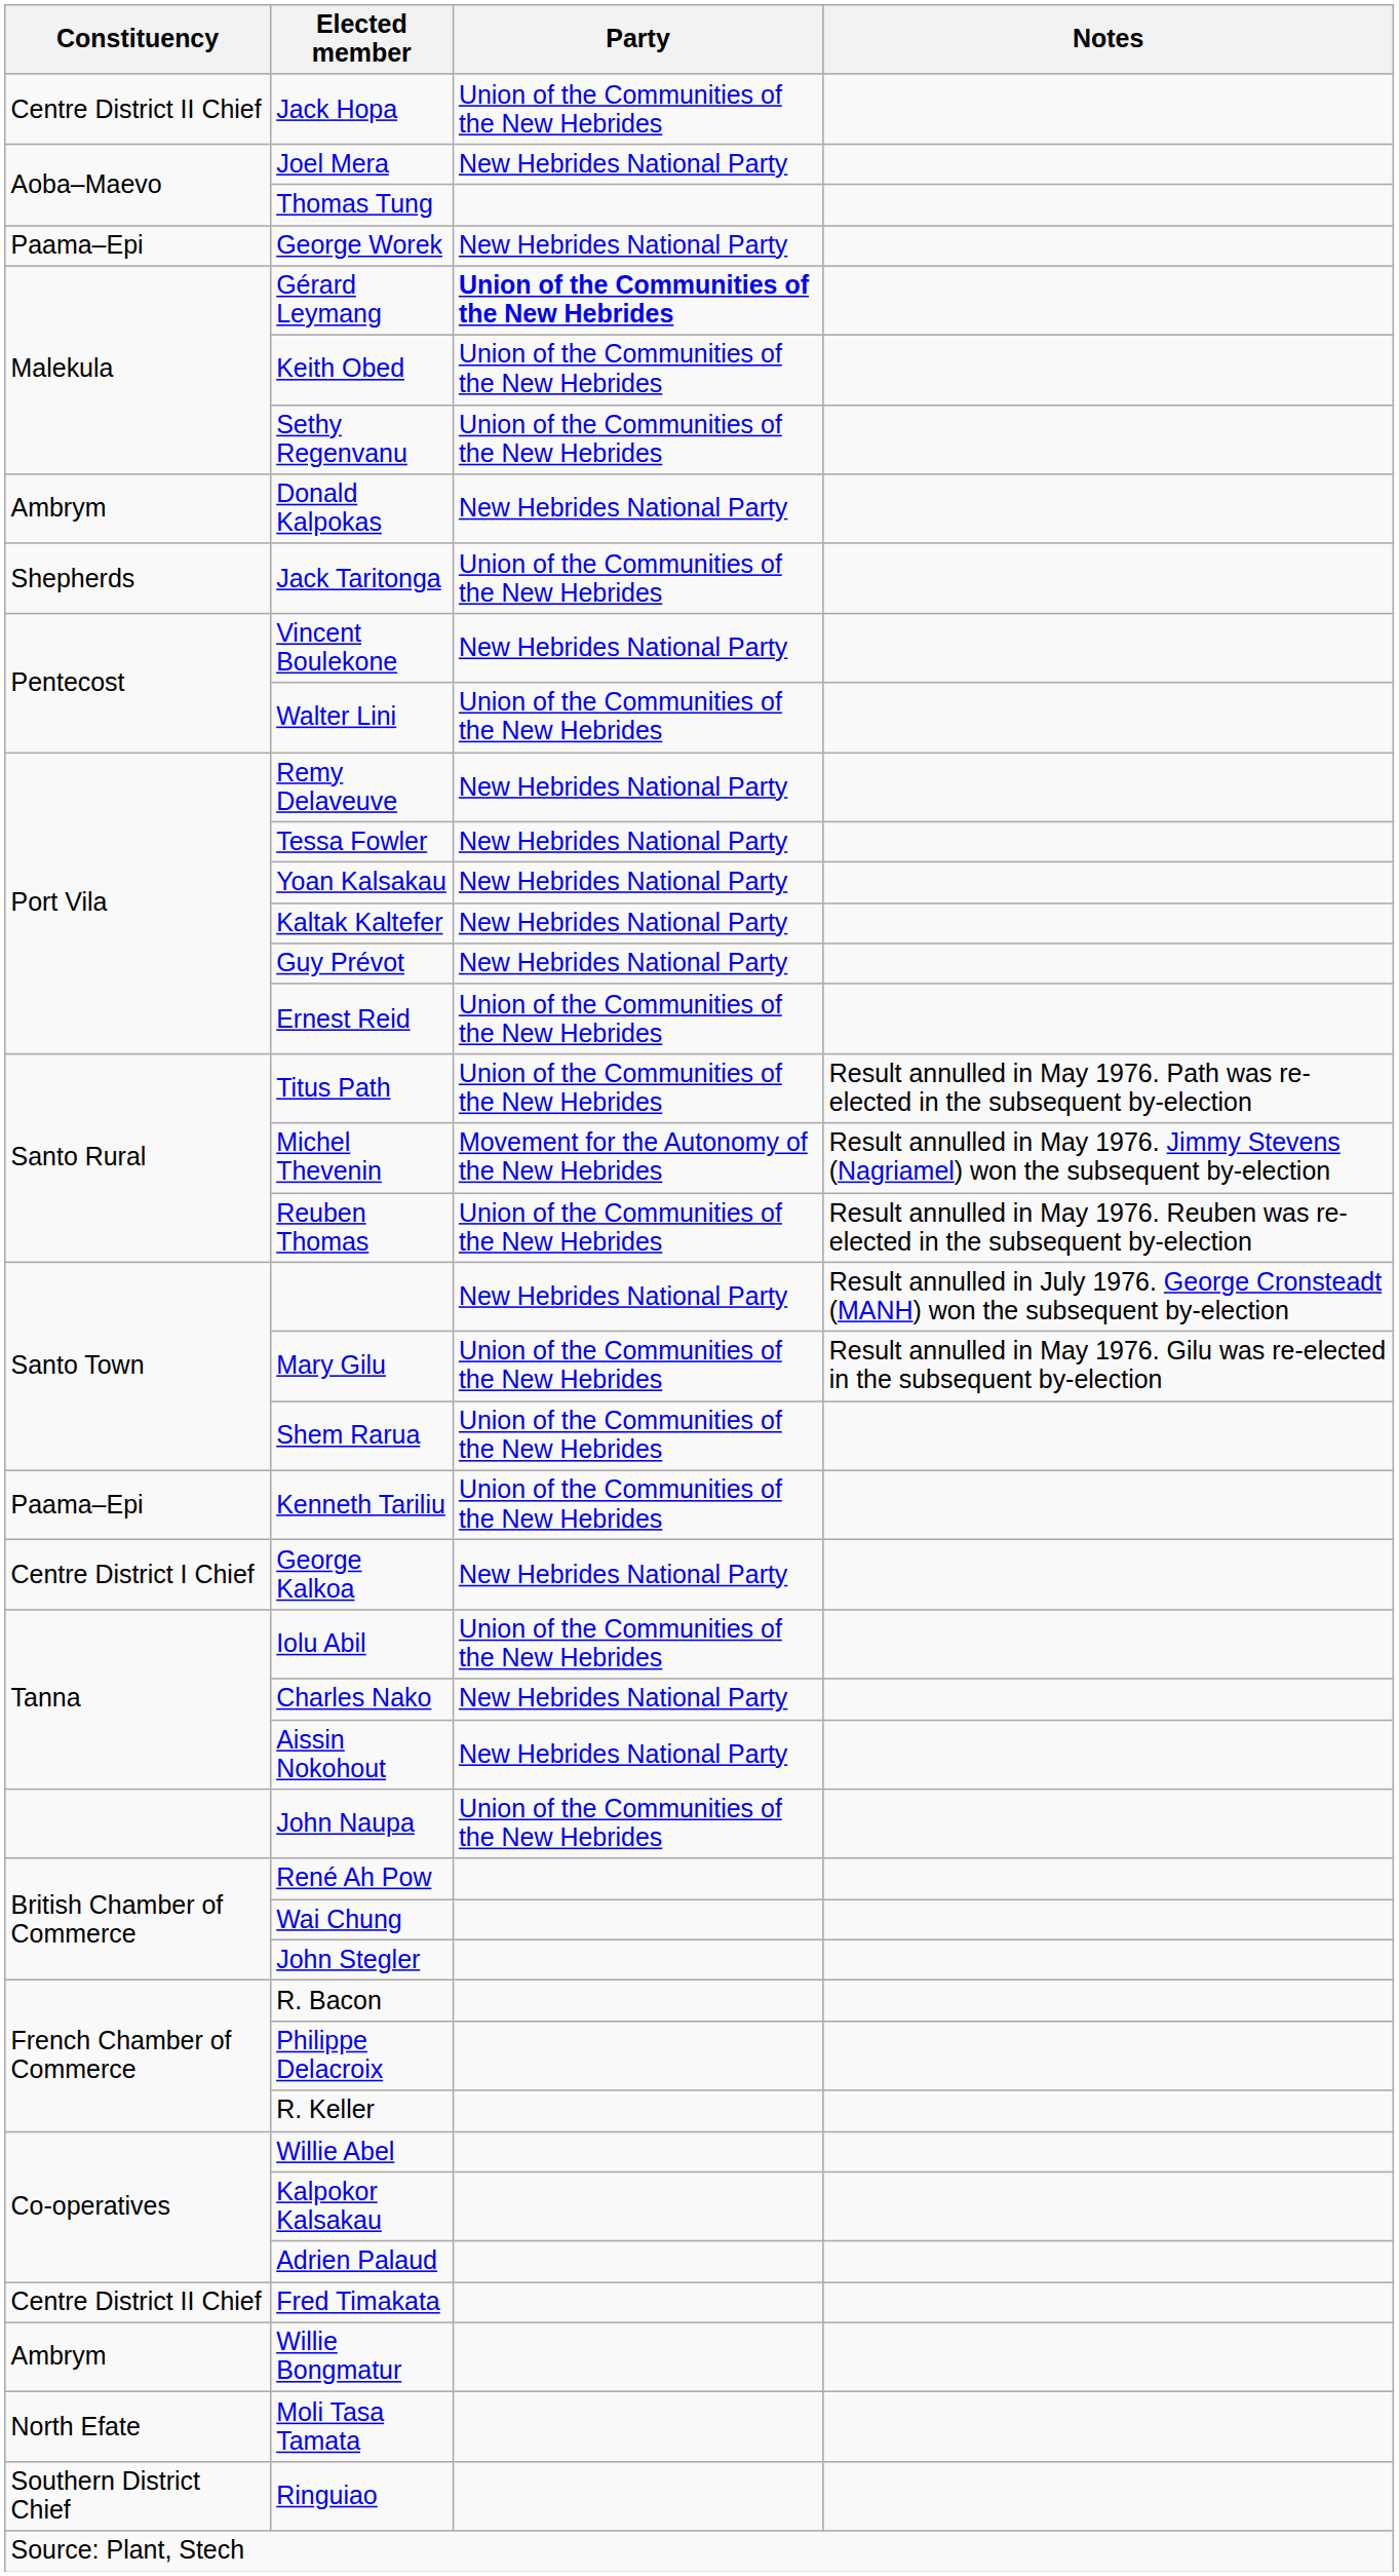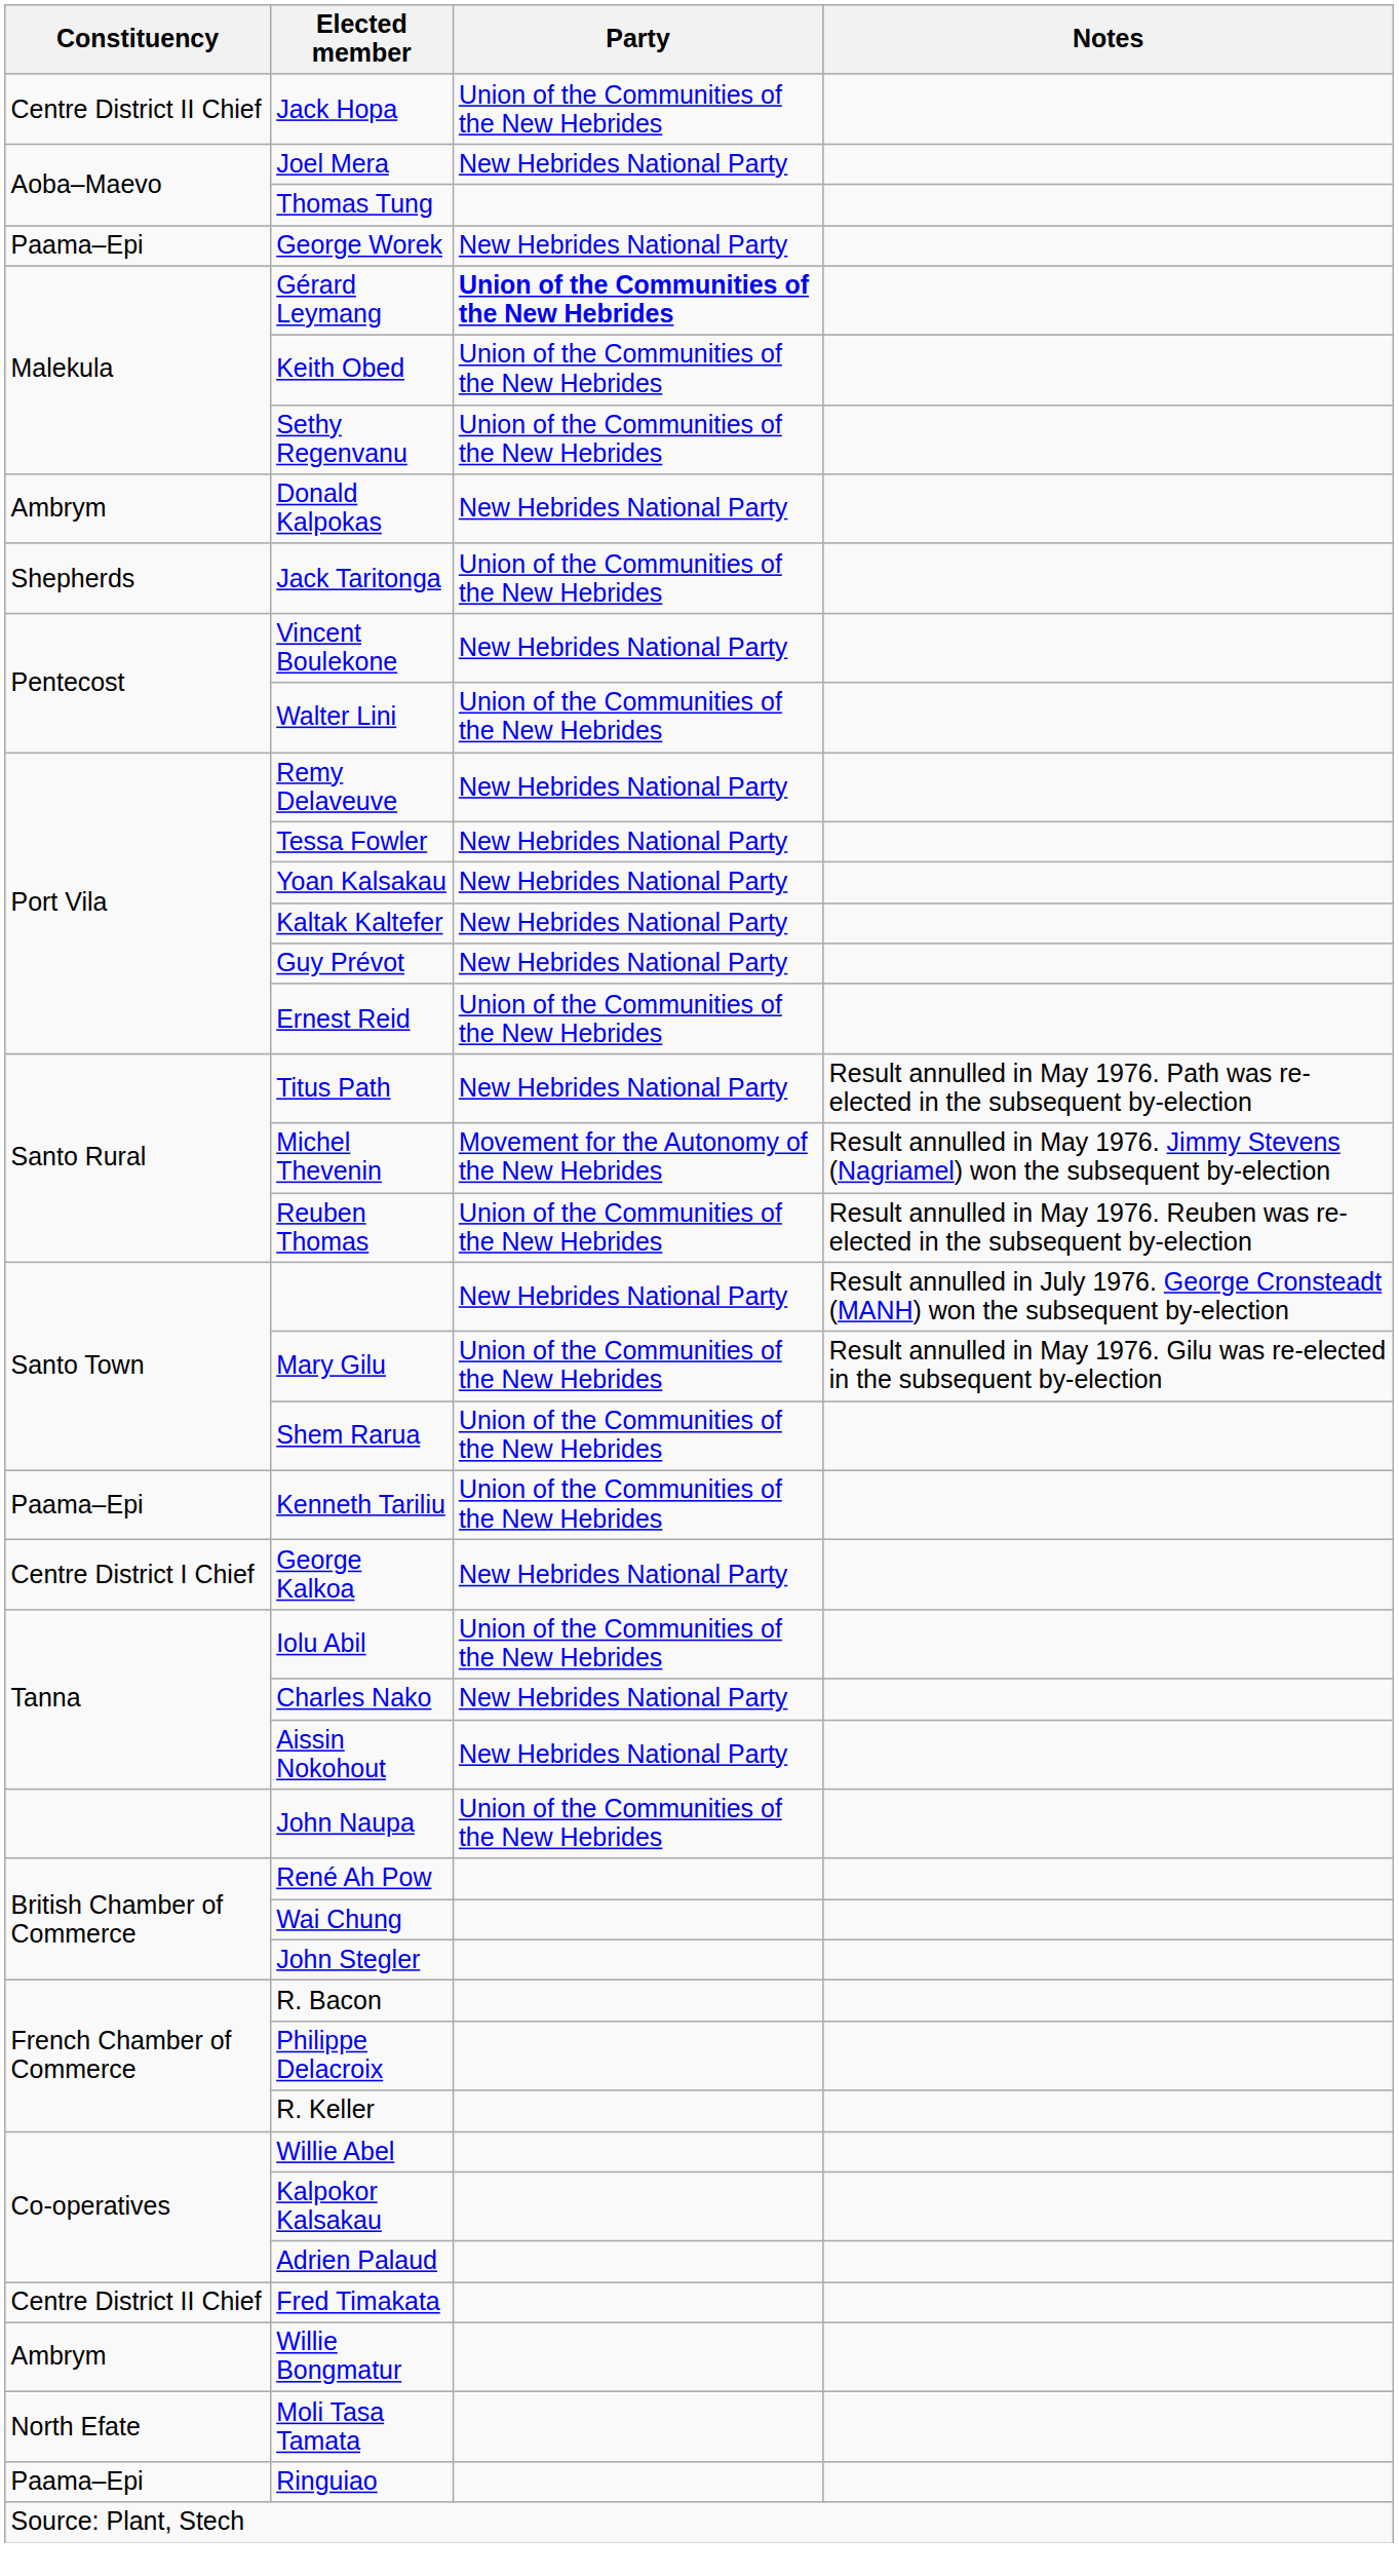 <table class=wikitable>
 <tr>
 <th>Constituency</th>
 <th>Elected member</th>
 <th>Party</th>
 <th>Notes</th>
 </tr>
 <tr>
 <td>Centre District II Chief</td>
 <td><a href='#'>Jack Hopa</a></td>
 <td><a href='#'>Union of the Communities of the New Hebrides</a></td>
 <td></td>
 </tr>
 <tr>
 <td rowspan=2>Aoba–Maevo</td>
 <td><a href='#'>Joel Mera</a></td>
 <td><a href='#'>New Hebrides National Party</a></td>
 <td></td>
 </tr>
 <tr>
 <td><a href='#'>Thomas Tung</a></td>
 <td></td>
 <td></td>
 </tr>
 <tr>
 <td>Paama–Epi</td>
 <td><a href='#'>George Worek</a></td>
 <td><a href='#'>New Hebrides National Party</a></td>
 <td></td>
 </tr>
 <tr>
 <td rowspan=3>Malekula</td>
 <td><a href='#'>Gérard Leymang</a></td>
 <td><strong><a href='#'>Union of the Communities of the New Hebrides</a></strong></td>
 <td></td>
 </tr>
 <tr>
 <td><a href='#'>Keith Obed</a></td>
 <td><a href='#'>Union of the Communities of the New Hebrides</a></td>
 <td></td>
 </tr>
 <tr>
 <td><a href='#'>Sethy Regenvanu</a></td>
 <td><a href='#'>Union of the Communities of the New Hebrides</a></td>
 <td></td>
 </tr>
 <tr>
 <td>Ambrym</td>
 <td><a href='#'>Donald Kalpokas</a></td>
 <td><a href='#'>New Hebrides National Party</a></td>
 <td></td>
 </tr>
 <tr>
 <td>Shepherds</td>
 <td><a href='#'>Jack Taritonga</a></td>
 <td><a href='#'>Union of the Communities of the New Hebrides</a></td>
 <td></td>
 </tr>
 <tr>
 <td rowspan=2>Pentecost</td>
 <td><a href='#'>Vincent Boulekone</a></td>
 <td><a href='#'>New Hebrides National Party</a></td>
 <td></td>
 </tr>
 <tr>
 <td><a href='#'>Walter Lini</a></td>
 <td><a href='#'>Union of the Communities of the New Hebrides</a></td>
 <td></td>
 </tr>
 <tr>
 <td rowspan=6>Port Vila</td>
 <td><a href='#'>Remy Delaveuve</a></td>
 <td><a href='#'>New Hebrides National Party</a></td>
 <td></td>
 </tr>
 <tr>
 <td><a href='#'>Tessa Fowler</a></td>
 <td><a href='#'>New Hebrides National Party</a></td>
 <td></td>
 </tr>
 <tr>
 <td><a href='#'>Yoan Kalsakau</a></td>
 <td><a href='#'>New Hebrides National Party</a></td>
 <td></td>
 </tr>
 <tr>
 <td><a href='#'>Kaltak Kaltefer</a></td>
 <td><a href='#'>New Hebrides National Party</a></td>
 <td></td>
 </tr>
 <tr>
 <td><a href='#'>Guy Prévot</a></td>
 <td><a href='#'>New Hebrides National Party</a></td>
 <td></td>
 </tr>
 <tr>
 <td><a href='#'>Ernest Reid</a></td>
 <td><a href='#'>Union of the Communities of the New Hebrides</a></td>
 <td></td>
 </tr>
 <tr>
 <td rowspan=3>Santo Rural</td>
 <td><a href='#'>Titus Path</a></td>
-<td><a href='#'>Union of the Communities of the New Hebrides</a></td>
+<td><a href='#'>New Hebrides National Party</a></td>
 <td>Result annulled in May 1976. Path was re-elected in the subsequent by-election</td>
 </tr>
 <tr>
 <td><a href='#'>Michel Thevenin</a></td>
 <td><a href='#'>Movement for the Autonomy of the New Hebrides</a></td>
 <td>Result annulled in May 1976. <a href='#'>Jimmy Stevens</a> (<a href='#'>Nagriamel</a>) won the subsequent by-election</td>
 </tr>
 <tr>
 <td><a href='#'>Reuben Thomas</a></td>
 <td><a href='#'>Union of the Communities of the New Hebrides</a></td>
 <td>Result annulled in May 1976. Reuben was re-elected in the subsequent by-election</td>
 </tr>
 <tr>
 <td rowspan=3>Santo Town</td>
 <td></td>
 <td><a href='#'>New Hebrides National Party</a></td>
 <td>Result annulled in July 1976. <a href='#'>George Cronsteadt</a> (<a href='#'>MANH</a>) won the subsequent by-election</td>
 </tr>
 <tr>
 <td><a href='#'>Mary Gilu</a></td>
 <td><a href='#'>Union of the Communities of the New Hebrides</a></td>
 <td>Result annulled in May 1976. Gilu was re-elected in the subsequent by-election</td>
 </tr>
 <tr>
 <td><a href='#'>Shem Rarua</a></td>
 <td><a href='#'>Union of the Communities of the New Hebrides</a></td>
 <td></td>
 </tr>
 <tr>
 <td>Paama–Epi</td>
 <td><a href='#'>Kenneth Tariliu</a></td>
 <td><a href='#'>Union of the Communities of the New Hebrides</a></td>
 <td></td>
 </tr>
 <tr>
 <td>Centre District I Chief</td>
 <td><a href='#'>George Kalkoa</a></td>
 <td><a href='#'>New Hebrides National Party</a></td>
 <td></td>
 </tr>
 <tr>
 <td rowspan=3>Tanna</td>
 <td><a href='#'>Iolu Abil</a></td>
 <td><a href='#'>Union of the Communities of the New Hebrides</a></td>
 <td></td>
 </tr>
 <tr>
 <td><a href='#'>Charles Nako</a></td>
 <td><a href='#'>New Hebrides National Party</a></td>
 <td></td>
 </tr>
 <tr>
 <td><a href='#'>Aissin Nokohout</a></td>
 <td><a href='#'>New Hebrides National Party</a></td>
 <td></td>
 </tr>
 <tr>
 <td></td>
 <td><a href='#'>John Naupa</a></td>
 <td><a href='#'>Union of the Communities of the New Hebrides</a></td>
 <td></td>
 </tr>
 <tr>
 <td rowspan=3>British Chamber of Commerce</td>
 <td><a href='#'>René Ah Pow</a></td>
 <td></td>
 <td></td>
 </tr>
 <tr>
 <td><a href='#'>Wai Chung</a></td>
 <td></td>
 <td></td>
 </tr>
 <tr>
 <td><a href='#'>John Stegler</a></td>
 <td></td>
 <td></td>
 </tr>
 <tr>
 <td rowspan=3>French Chamber of Commerce</td>
 <td>R. Bacon</td>
 <td></td>
 <td></td>
 </tr>
 <tr>
 <td><a href='#'>Philippe Delacroix</a></td>
 <td></td>
 <td></td>
 </tr>
 <tr>
 <td>R. Keller</td>
 <td></td>
 <td></td>
 </tr>
 <tr>
 <td rowspan=3>Co-operatives</td>
 <td><a href='#'>Willie Abel</a></td>
 <td></td>
 <td></td>
 </tr>
 <tr>
 <td><a href='#'>Kalpokor Kalsakau</a></td>
 <td></td>
 <td></td>
 </tr>
 <tr>
 <td><a href='#'>Adrien Palaud</a></td>
 <td></td>
 <td></td>
 </tr>
 <tr>
 <td>Centre District II Chief</td>
 <td><a href='#'>Fred Timakata</a></td>
 <td></td>
 <td></td>
 </tr>
 <tr>
 <td>Ambrym</td>
 <td><a href='#'>Willie Bongmatur</a></td>
 <td></td>
 <td></td>
 </tr>
 <tr>
 <td>North Efate</td>
 <td><a href='#'>Moli Tasa Tamata</a></td>
 <td></td>
 <td></td>
 </tr>
 <tr>
-<td>Southern District Chief</td>
+<td>Paama–Epi</td>
 <td><a href='#'>Ringuiao</a></td>
 <td></td>
 <td></td>
 </tr>
 <tr class=sortbottom>
 <td colspan=4>Source: Plant, Stech</td>
 </tr>
 </table>
